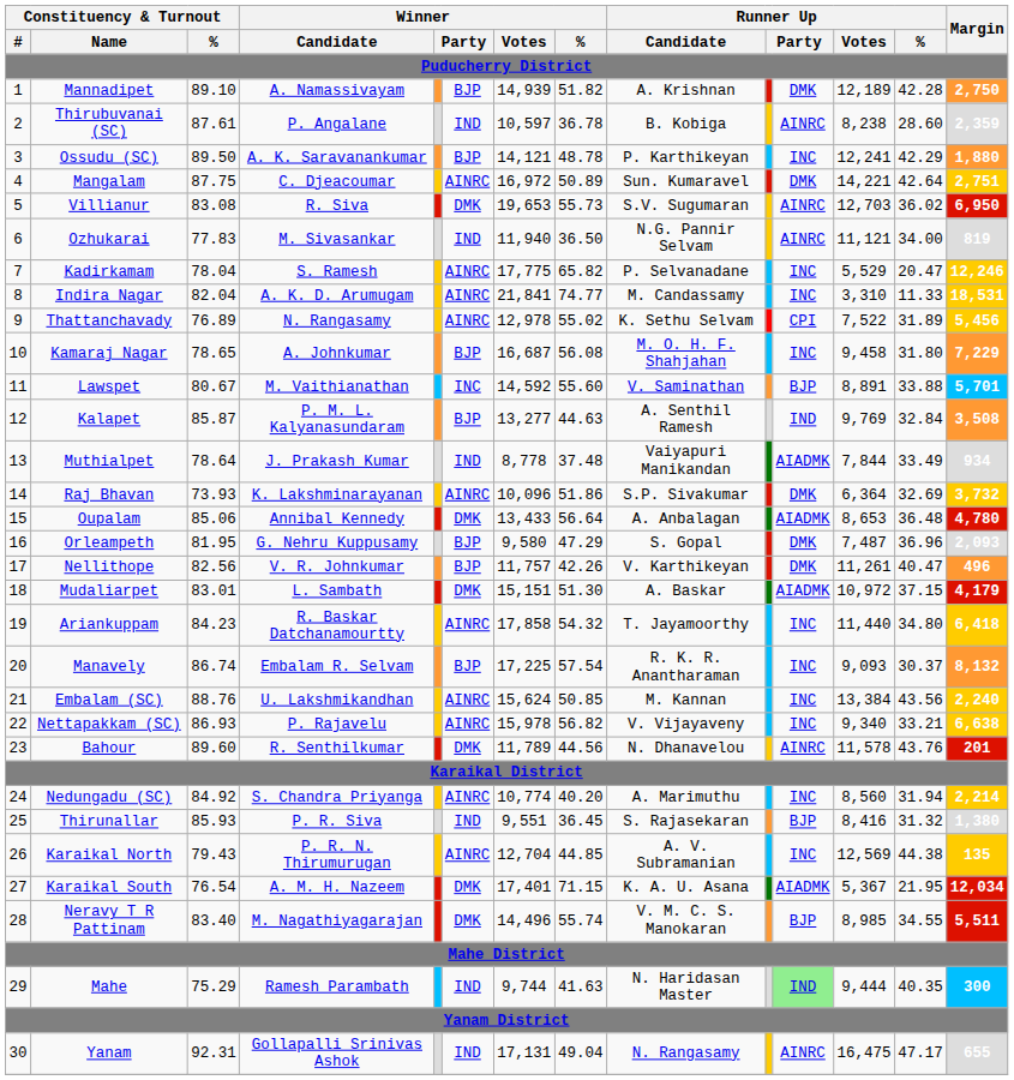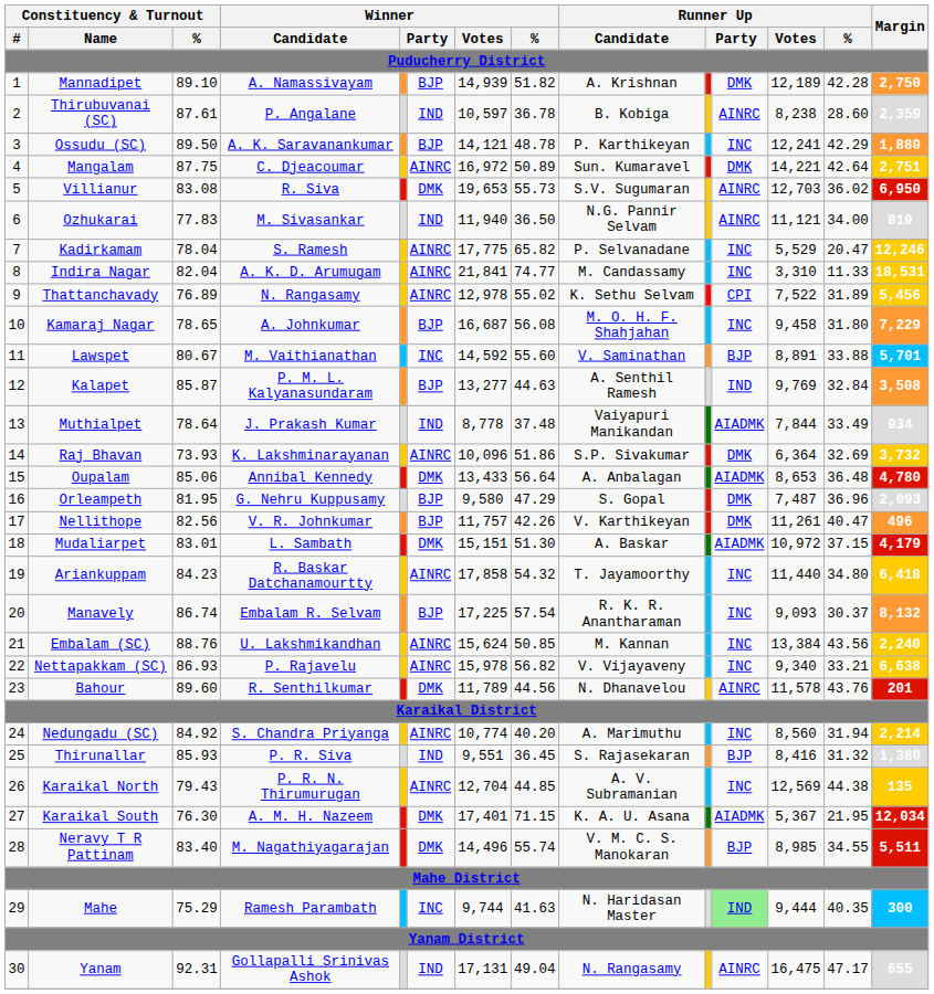 <table class="wikitable sortable" style="text-align:center;">
 <tr>
 <th colspan="3">Constituency & Turnout</th>
 <th colspan="5">Winner</th>
 <th colspan="5">Runner Up</th>
 <th rowspan="2">Margin</th>
 </tr>
 <tr>
 <th>#</th>
 <th>Name</th>
 <th>%</th>
 <th>Candidate</th>
 <th colspan="2">Party</th>
 <th>Votes</th>
 <th><strong>%</strong></th>
 <th>Candidate</th>
 <th colspan="2">Party</th>
 <th>Votes</th>
 <th><strong>%</strong></th>
 </tr>
 <tr>
 <td colspan="14" align="center" bgcolor="grey"><a href='#'><span><strong>Puducherry District</strong></span></a></td>
 </tr>
 <tr>
 <td>1</td>
 <td><a href='#'>Mannadipet</a></td>
 <td>89.10</td>
 <td><a href='#'>A. Namassivayam</a></td>
 <td bgcolor=#FF9933></td>
 <td><a href='#'>BJP</a></td>
 <td>14,939</td>
 <td>51.82</td>
 <td>A. Krishnan</td>
 <td bgcolor=#DD1100></td>
 <td><a href='#'>DMK</a></td>
 <td>12,189</td>
 <td>42.28</td>
 <td style="background:#FF9933;color:white"><strong>2,750</strong></td>
 </tr>
 <tr>
 <td>2</td>
 <td><a href='#'>Thirubuvanai (SC)</a></td>
 <td>87.61</td>
 <td><a href='#'>P. Angalane</a></td>
 <td bgcolor=#DDDDDD></td>
 <td><a href='#'>IND</a></td>
 <td>10,597</td>
 <td>36.78</td>
 <td>B. Kobiga</td>
 <td bgcolor=#FFCC00></td>
 <td><a href='#'>AINRC</a></td>
 <td>8,238</td>
 <td>28.60</td>
 <td style="background:#DDDDDD;color:white"><strong>2,359</strong></td>
 </tr>
 <tr>
 <td>3</td>
 <td><a href='#'>Ossudu (SC)</a></td>
 <td>89.50</td>
 <td><a href='#'>A. K. Saravanankumar</a></td>
 <td bgcolor=#FF9933></td>
 <td><a href='#'>BJP</a></td>
 <td>14,121</td>
 <td>48.78</td>
 <td>P. Karthikeyan</td>
 <td bgcolor=#00BFFF></td>
 <td><a href='#'>INC</a></td>
 <td>12,241</td>
 <td>42.29</td>
 <td style="background:#FF9933;color:white"><strong>1,880</strong></td>
 </tr>
 <tr>
 <td>4</td>
 <td><a href='#'>Mangalam</a></td>
 <td>87.75</td>
 <td><a href='#'>C. Djeacoumar</a></td>
 <td bgcolor=#FFCC00></td>
 <td><a href='#'>AINRC</a></td>
 <td>16,972</td>
 <td>50.89</td>
 <td>Sun. Kumaravel</td>
 <td bgcolor=#DD1100></td>
 <td><a href='#'>DMK</a></td>
 <td>14,221</td>
 <td>42.64</td>
 <td style="background:#FFCC00;color:white"><strong>2,751</strong></td>
 </tr>
 <tr>
 <td>5</td>
 <td><a href='#'>Villianur</a></td>
 <td>83.08</td>
 <td><a href='#'>R. Siva</a></td>
 <td bgcolor=#DD1100></td>
 <td><a href='#'>DMK</a></td>
 <td>19,653</td>
 <td>55.73</td>
 <td>S.V. Sugumaran</td>
 <td bgcolor=#FFCC00></td>
 <td><a href='#'>AINRC</a></td>
 <td>12,703</td>
 <td>36.02</td>
 <td style="background:#DD1100;color:white"><strong>6,950</strong></td>
 </tr>
 <tr>
 <td>6</td>
 <td><a href='#'>Ozhukarai</a></td>
 <td>77.83</td>
 <td><a href='#'>M. Sivasankar</a></td>
 <td bgcolor=#DDDDDD></td>
 <td><a href='#'>IND</a></td>
 <td>11,940</td>
 <td>36.50</td>
 <td>N.G. Pannir Selvam</td>
 <td bgcolor=#FFCC00></td>
 <td><a href='#'>AINRC</a></td>
 <td>11,121</td>
 <td>34.00</td>
 <td style="background:#DDDDDD;color:white"><strong>819</strong></td>
 </tr>
 <tr>
 <td>7</td>
 <td><a href='#'>Kadirkamam</a></td>
 <td>78.04</td>
 <td><a href='#'>S. Ramesh</a></td>
 <td bgcolor=#FFCC00></td>
 <td><a href='#'>AINRC</a></td>
 <td>17,775</td>
 <td>65.82</td>
 <td>P. Selvanadane</td>
 <td bgcolor=#00BFFF></td>
 <td><a href='#'>INC</a></td>
 <td>5,529</td>
 <td>20.47</td>
 <td style="background:#FFCC00;color:white"><strong>12,246</strong></td>
 </tr>
 <tr>
 <td>8</td>
 <td><a href='#'>Indira Nagar</a></td>
 <td>82.04</td>
 <td><a href='#'>A. K. D. Arumugam</a></td>
 <td bgcolor="#FFCC00"></td>
 <td><a href='#'>AINRC</a></td>
 <td>21,841</td>
 <td>74.77</td>
 <td>M. Candassamy</td>
 <td bgcolor=#00BFFF></td>
 <td><a href='#'>INC</a></td>
 <td>3,310</td>
 <td>11.33</td>
 <td style="background:#FFCC00;color:white"><strong>18,531</strong></td>
 </tr>
 <tr>
 <td>9</td>
 <td><a href='#'>Thattanchavady</a></td>
 <td>76.89</td>
 <td><a href='#'>N. Rangasamy</a></td>
 <td bgcolor=#FFCC00></td>
 <td><a href='#'>AINRC</a></td>
 <td>12,978</td>
 <td>55.02</td>
 <td>K. Sethu Selvam</td>
 <td bgcolor=#FF0000></td>
 <td><a href='#'>CPI</a></td>
 <td>7,522</td>
 <td>31.89</td>
 <td style="background:#FFCC00;color:white"><strong>5,456</strong></td>
 </tr>
 <tr>
 <td>10</td>
 <td><a href='#'>Kamaraj Nagar</a></td>
 <td>78.65</td>
 <td><a href='#'>A. Johnkumar</a></td>
 <td bgcolor=#FF9933></td>
 <td><a href='#'>BJP</a></td>
 <td>16,687</td>
 <td>56.08</td>
 <td><a href='#'>M. O. H. F. Shahjahan</a></td>
 <td bgcolor=#00BFFF></td>
 <td><a href='#'>INC</a></td>
 <td>9,458</td>
 <td>31.80</td>
 <td style="background:#FF9933;color:white"><strong>7,229</strong></td>
 </tr>
 <tr>
 <td>11</td>
 <td><a href='#'>Lawspet</a></td>
 <td>80.67</td>
 <td><a href='#'>M. Vaithianathan</a></td>
 <td bgcolor=#00BFFF></td>
 <td><a href='#'>INC</a></td>
 <td>14,592</td>
 <td>55.60</td>
 <td><a href='#'>V. Saminathan</a></td>
 <td bgcolor=#FF9933></td>
 <td><a href='#'>BJP</a></td>
 <td>8,891</td>
 <td>33.88</td>
 <td style="background:#00BFFF;color:white"><strong>5,701</strong></td>
 </tr>
 <tr>
 <td>12</td>
 <td><a href='#'>Kalapet</a></td>
 <td>85.87</td>
 <td><a href='#'>P. M. L. Kalyanasundaram</a></td>
 <td bgcolor="#FF9933"></td>
 <td><a href='#'>BJP</a></td>
 <td>13,277</td>
 <td>44.63</td>
 <td>A. Senthil Ramesh</td>
 <td bgcolor=#DDDDDD></td>
 <td><a href='#'>IND</a></td>
 <td>9,769</td>
 <td>32.84</td>
 <td style="background:#FF9933;color:white"><strong>3,508</strong></td>
 </tr>
 <tr>
 <td>13</td>
 <td><a href='#'>Muthialpet</a></td>
 <td>78.64</td>
 <td><a href='#'>J. Prakash Kumar</a></td>
 <td bgcolor=#DDDDDD></td>
 <td><a href='#'>IND</a></td>
 <td>8,778</td>
 <td>37.48</td>
 <td>Vaiyapuri Manikandan</td>
 <td bgcolor=#007500></td>
 <td><a href='#'>AIADMK</a></td>
 <td>7,844</td>
 <td>33.49</td>
 <td style="background:#DDDDDD;color:white"><strong>934</strong></td>
 </tr>
 <tr>
 <td>14</td>
 <td><a href='#'>Raj Bhavan</a></td>
 <td>73.93</td>
 <td><a href='#'>K. Lakshminarayanan</a></td>
 <td bgcolor=#FFCC00></td>
 <td><a href='#'>AINRC</a></td>
 <td>10,096</td>
 <td>51.86</td>
 <td>S.P. Sivakumar</td>
 <td bgcolor=#DD1100></td>
 <td><a href='#'>DMK</a></td>
 <td>6,364</td>
 <td>32.69</td>
 <td style="background:#FFCC00;color:white"><strong>3,732</strong></td>
 </tr>
 <tr>
 <td>15</td>
 <td><a href='#'>Oupalam</a></td>
 <td>85.06</td>
 <td><a href='#'>Annibal Kennedy</a></td>
 <td bgcolor=#DD1100></td>
 <td><a href='#'>DMK</a></td>
 <td>13,433</td>
 <td>56.64</td>
 <td>A. Anbalagan</td>
 <td bgcolor=#007500></td>
 <td><a href='#'>AIADMK</a></td>
 <td>8,653</td>
 <td>36.48</td>
 <td style="background:#DD1100;color:white"><strong>4,780</strong></td>
 </tr>
 <tr>
 <td>16</td>
 <td><a href='#'>Orleampeth</a></td>
 <td>81.95</td>
 <td><a href='#'>G. Nehru Kuppusamy</a></td>
 <td bgcolor=#DDDDDD></td>
 <td><a href='#'>BJP</a></td>
 <td>9,580</td>
 <td>47.29</td>
 <td>S. Gopal</td>
 <td bgcolor=#DD1100></td>
 <td><a href='#'>DMK</a></td>
 <td>7,487</td>
 <td>36.96</td>
 <td style="background:#DDDDDD;color:white"><strong>2,093</strong></td>
 </tr>
 <tr>
 <td>17</td>
 <td><a href='#'>Nellithope</a></td>
 <td>82.56</td>
 <td><a href='#'>V. R. Johnkumar</a></td>
 <td bgcolor=#FF9933></td>
 <td><a href='#'>BJP</a></td>
 <td>11,757</td>
 <td>42.26</td>
 <td>V. Karthikeyan</td>
 <td bgcolor=#DD1100></td>
 <td><a href='#'>DMK</a></td>
 <td>11,261</td>
 <td>40.47</td>
 <td style="background:#FF9933;color:white"><strong>496</strong></td>
 </tr>
 <tr>
 <td>18</td>
 <td><a href='#'>Mudaliarpet</a></td>
 <td>83.01</td>
 <td><a href='#'>L. Sambath</a></td>
 <td bgcolor=#DD1100></td>
 <td><a href='#'>DMK</a></td>
 <td>15,151</td>
 <td>51.30</td>
 <td>A. Baskar</td>
 <td bgcolor=#007500></td>
 <td><a href='#'>AIADMK</a></td>
 <td>10,972</td>
 <td>37.15</td>
 <td style="background:#DD1100;color:white"><strong>4,179</strong></td>
 </tr>
 <tr>
 <td>19</td>
 <td><a href='#'>Ariankuppam</a></td>
 <td>84.23</td>
 <td><a href='#'>R. Baskar Datchanamourtty</a></td>
 <td bgcolor=#FFCC00></td>
 <td><a href='#'>AINRC</a></td>
 <td>17,858</td>
 <td>54.32</td>
 <td>T. Jayamoorthy</td>
 <td bgcolor=#00BFFF></td>
 <td><a href='#'>INC</a></td>
 <td>11,440</td>
 <td>34.80</td>
 <td style="background:#FFCC00;color:white"><strong>6,418</strong></td>
 </tr>
 <tr>
 <td>20</td>
 <td><a href='#'>Manavely</a></td>
 <td>86.74</td>
 <td><a href='#'>Embalam R. Selvam</a></td>
 <td bgcolor=#FF9933></td>
 <td><a href='#'>BJP</a></td>
 <td>17,225</td>
 <td>57.54</td>
 <td>R. K. R. Anantharaman</td>
 <td bgcolor=#00BFFF></td>
 <td><a href='#'>INC</a></td>
 <td>9,093</td>
 <td>30.37</td>
 <td style="background:#FF9933;color:white"><strong>8,132</strong></td>
 </tr>
 <tr>
 <td>21</td>
 <td><a href='#'>Embalam (SC)</a></td>
 <td>88.76</td>
 <td><a href='#'>U. Lakshmikandhan</a></td>
 <td bgcolor=#FFCC00></td>
 <td><a href='#'>AINRC</a></td>
 <td>15,624</td>
 <td>50.85</td>
 <td>M. Kannan</td>
 <td bgcolor=#00BFFF></td>
 <td><a href='#'>INC</a></td>
 <td>13,384</td>
 <td>43.56</td>
 <td style="background:#FFCC00;color:white"><strong>2,240</strong></td>
 </tr>
 <tr>
 <td>22</td>
 <td><a href='#'>Nettapakkam (SC)</a></td>
 <td>86.93</td>
 <td><a href='#'>P. Rajavelu</a></td>
 <td bgcolor=#FFCC00></td>
 <td><a href='#'>AINRC</a></td>
 <td>15,978</td>
 <td>56.82</td>
 <td>V. Vijayaveny</td>
 <td bgcolor=#00BFFF></td>
 <td><a href='#'>INC</a></td>
 <td>9,340</td>
 <td>33.21</td>
 <td style="background:#FFCC00;color:white"><strong>6,638</strong></td>
 </tr>
 <tr>
 <td>23</td>
 <td><a href='#'>Bahour</a></td>
 <td>89.60</td>
 <td><a href='#'>R. Senthilkumar</a></td>
 <td bgcolor=#DD1100></td>
 <td><a href='#'>DMK</a></td>
 <td>11,789</td>
 <td>44.56</td>
 <td>N. Dhanavelou</td>
 <td bgcolor=#FFCC00></td>
 <td><a href='#'>AINRC</a></td>
 <td>11,578</td>
 <td>43.76</td>
 <td style="background:#DD1100;color:white"><strong>201</strong></td>
 </tr>
 <tr>
 <td colspan="14" align="center" bgcolor="grey"><a href='#'><span><strong>Karaikal District</strong></span></a></td>
 </tr>
 <tr>
 <td>24</td>
 <td><a href='#'>Nedungadu (SC)</a></td>
 <td>84.92</td>
 <td><a href='#'>S. Chandra Priyanga</a></td>
 <td bgcolor=#FFCC00></td>
 <td><a href='#'>AINRC</a></td>
 <td>10,774</td>
 <td>40.20</td>
 <td>A. Marimuthu</td>
 <td bgcolor=#00BFFF></td>
 <td><a href='#'>INC</a></td>
 <td>8,560</td>
 <td>31.94</td>
 <td style="background:#FFCC00;color:white"><strong>2,214</strong></td>
 </tr>
 <tr>
 <td>25</td>
 <td><a href='#'>Thirunallar</a></td>
 <td>85.93</td>
 <td><a href='#'>P. R. Siva</a></td>
 <td bgcolor=#DDDDDD></td>
 <td><a href='#'>IND</a></td>
 <td>9,551</td>
 <td>36.45</td>
 <td>S. Rajasekaran</td>
 <td bgcolor=#FF9933></td>
 <td><a href='#'>BJP</a></td>
 <td>8,416</td>
 <td>31.32</td>
 <td style="background:#DDDDDD;color:white"><strong>1,380</strong></td>
 </tr>
 <tr>
 <td>26</td>
 <td><a href='#'>Karaikal North</a></td>
 <td>79.43</td>
 <td><a href='#'>P. R. N. Thirumurugan</a></td>
 <td bgcolor=#FFCC00></td>
 <td><a href='#'>AINRC</a></td>
 <td>12,704</td>
 <td>44.85</td>
 <td>A. V. Subramanian</td>
 <td bgcolor=#00BFFF></td>
 <td><a href='#'>INC</a></td>
 <td>12,569</td>
 <td>44.38</td>
 <td style="background:#FFCC00;color:white"><strong>135</strong></td>
 </tr>
 <tr>
 <td>27</td>
 <td><a href='#'>Karaikal South</a></td>
-<td>76.54</td>
+<td>76.30</td>
 <td><a href='#'>A. M. H. Nazeem</a></td>
 <td bgcolor=#DD1100></td>
 <td><a href='#'>DMK</a></td>
 <td>17,401</td>
 <td>71.15</td>
 <td>K. A. U. Asana</td>
 <td bgcolor=#007500></td>
 <td><a href='#'>AIADMK</a></td>
 <td>5,367</td>
 <td>21.95</td>
 <td style="background:#DD1100;color:white"><strong>12,034</strong></td>
 </tr>
 <tr>
 <td>28</td>
 <td><a href='#'>Neravy T R Pattinam</a></td>
 <td>83.40</td>
 <td><a href='#'>M. Nagathiyagarajan</a></td>
 <td bgcolor=#DD1100></td>
 <td><a href='#'>DMK</a></td>
 <td>14,496</td>
 <td>55.74</td>
 <td>V. M. C. S. Manokaran</td>
 <td bgcolor=#FF9933></td>
 <td><a href='#'>BJP</a></td>
 <td>8,985</td>
 <td>34.55</td>
 <td style="background:#DD1100;color:white"><strong>5,511</strong></td>
 </tr>
 <tr>
 <td colspan="14" align="center" bgcolor="grey"><a href='#'><span><strong>Mahe District</strong></span></a></td>
 </tr>
 <tr>
 <td>29</td>
 <td><a href='#'>Mahe</a></td>
 <td>75.29</td>
 <td><a href='#'>Ramesh Parambath</a></td>
 <td bgcolor=#00BFFF></td>
-<td><a href='#'>IND</a></td>
+<td><a href='#'>INC</a></td>
 <td>9,744</td>
 <td>41.63</td>
 <td>N. Haridasan Master</td>
 <td bgcolor=#DDDDDD></td>
 <td style="background: lightgreen;"><a href='#'>IND</a></td>
 <td>9,444</td>
 <td>40.35</td>
 <td style="background:#00BFFF;color:white"><strong>300</strong></td>
 </tr>
 <tr>
 <td colspan="14" align="center" bgcolor="grey"><a href='#'><span><strong>Yanam District</strong></span></a></td>
 </tr>
 <tr>
 <td>30</td>
 <td><a href='#'>Yanam</a></td>
 <td>92.31</td>
 <td><a href='#'>Gollapalli Srinivas Ashok</a></td>
 <td bgcolor=#DDDDDD></td>
 <td><a href='#'>IND</a></td>
 <td>17,131</td>
 <td>49.04</td>
 <td><a href='#'>N. Rangasamy</a></td>
 <td bgcolor=#FFCC00></td>
 <td><a href='#'>AINRC</a></td>
 <td>16,475</td>
 <td>47.17</td>
 <td style="background:#DDDDDD;color:white"><strong>655</strong></td>
 </tr>
 <tr>
 </tr>
 </table>
